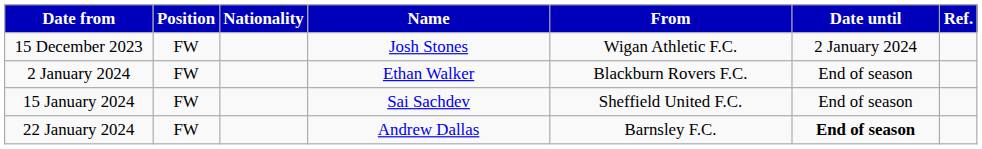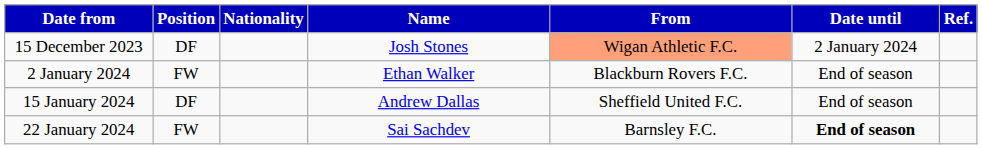 <table class="wikitable"  style="text-align:center; font-size:90%; ">
 <tr>
 <th style="background:#0000BB;color:#fff; width:120px;">Date from</th>
 <th style="background:#0000BB;color:#fff; width:50px;">Position</th>
 <th style="background:#0000BB;color:#fff; width:50px;">Nationality</th>
 <th style="background:#0000BB;color:#fff; width:200px;">Name</th>
 <th style="background:#0000BB;color:#fff; width:200px;">From</th>
 <th style="background:#0000BB;color:#fff; width:120px;">Date until</th>
 <th style="background:#0000BB;color:#fff; width:25px;">Ref.</th>
 </tr>
 <tr>
 <td>15 December 2023</td>
-<td>FW</td>
+<td>DF</td>
 <td></td>
 <td><a href='#'>Josh Stones</a></td>
-<td> Wigan Athletic F.C.</td>
+<td style="background: lightsalmon;"> Wigan Athletic F.C.</td>
 <td>2 January 2024</td>
 <td></td>
 </tr>
 <tr>
 <td>2 January 2024</td>
 <td>FW</td>
 <td></td>
 <td><a href='#'>Ethan Walker</a></td>
 <td> Blackburn Rovers F.C.</td>
 <td>End of season</td>
 <td></td>
 </tr>
 <tr>
 <td>15 January 2024</td>
-<td>FW</td>
+<td>DF</td>
 <td></td>
-<td><a href='#'>Sai Sachdev</a></td>
+<td><a href='#'>Andrew Dallas</a></td>
 <td> Sheffield United F.C.</td>
 <td>End of season</td>
 <td></td>
 </tr>
 <tr>
 <td>22 January 2024</td>
 <td>FW</td>
 <td></td>
-<td><a href='#'>Andrew Dallas</a></td>
+<td><a href='#'>Sai Sachdev</a></td>
 <td> Barnsley F.C.</td>
 <td><strong>End of season</strong></td>
 <td></td>
 </tr>
 </table>
